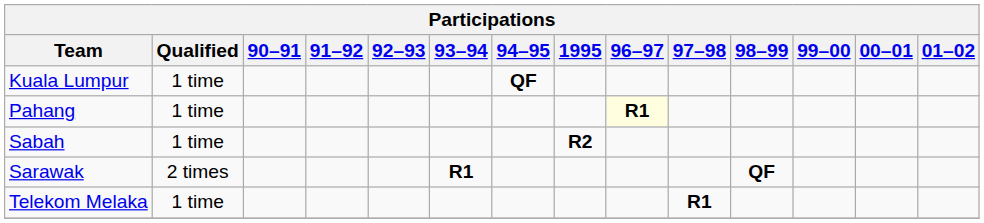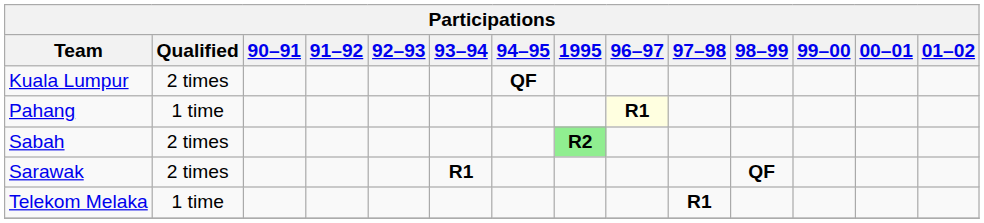 <table class="wikitable">
 <tr>
 <th colspan=16>Participations</th>
 </tr>
 <tr>
 <th>Team</th>
 <th>Qualified</th>
 <th><a href='#'>90–91</a></th>
 <th><a href='#'>91–92</a></th>
 <th><a href='#'>92–93</a></th>
 <th><a href='#'>93–94</a></th>
 <th><a href='#'>94–95</a></th>
 <th><a href='#'>1995</a></th>
 <th><a href='#'>96–97</a></th>
 <th><a href='#'>97–98</a></th>
 <th><a href='#'>98–99</a></th>
 <th><a href='#'>99–00</a></th>
 <th><a href='#'>00–01</a></th>
 <th><a href='#'>01–02</a></th>
 </tr>
 <tr align=center>
 <td align=left><a href='#'>Kuala Lumpur</a></td>
-<td>1 time</td>
+<td>2 times</td>
 <td></td>
 <td></td>
 <td></td>
 <td></td>
 <td><strong>QF</strong></td>
 <td></td>
 <td></td>
 <td></td>
 <td></td>
 <td></td>
 <td></td>
 <td></td>
 </tr>
 <tr align=center>
 <td align=left><a href='#'>Pahang</a></td>
 <td>1 time</td>
 <td></td>
 <td></td>
 <td></td>
 <td></td>
 <td></td>
 <td></td>
 <td style="background: lightyellow;"><strong>R1</strong></td>
 <td></td>
 <td></td>
 <td></td>
 <td></td>
 <td></td>
 </tr>
 <tr align=center>
 <td align=left><a href='#'>Sabah</a></td>
-<td>1 time</td>
+<td>2 times</td>
 <td></td>
 <td></td>
 <td></td>
 <td></td>
 <td></td>
-<td><strong>R2</strong></td>
+<td style="background: lightgreen;"><strong>R2</strong></td>
 <td></td>
 <td></td>
 <td></td>
 <td></td>
 <td></td>
 <td></td>
 </tr>
 <tr align=center>
 <td align=left><a href='#'>Sarawak</a></td>
 <td>2 times</td>
 <td></td>
 <td></td>
 <td></td>
 <td><strong>R1</strong></td>
 <td></td>
 <td></td>
 <td></td>
 <td></td>
 <td><strong>QF</strong></td>
 <td></td>
 <td></td>
 <td></td>
 </tr>
 <tr align=center>
 <td align=left><a href='#'>Telekom Melaka</a></td>
 <td>1 time</td>
 <td></td>
 <td></td>
 <td></td>
 <td></td>
 <td></td>
 <td></td>
 <td></td>
 <td><strong>R1</strong></td>
 <td></td>
 <td></td>
 <td></td>
 <td></td>
 </tr>
 <tr>
 </tr>
 </table>
